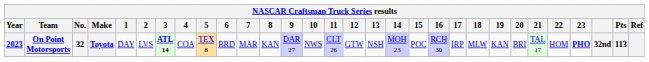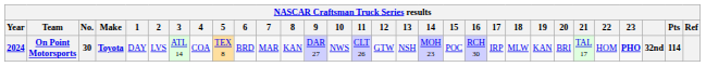 <table class="wikitable" style="text-align:center; font-size:75%">
 <tr>
 <th colspan=30><a href='#'>NASCAR Craftsman Truck Series</a> results</th>
 </tr>
 <tr>
 <th>Year</th>
 <th>Team</th>
 <th>No.</th>
 <th>Make</th>
 <th>1</th>
 <th>2</th>
 <th>3</th>
 <th>4</th>
 <th>5</th>
 <th>6</th>
 <th>7</th>
 <th>8</th>
 <th>9</th>
 <th>10</th>
 <th>11</th>
 <th>12</th>
 <th>13</th>
 <th>14</th>
 <th>15</th>
 <th>16</th>
 <th>17</th>
 <th>18</th>
 <th>19</th>
 <th>20</th>
 <th>21</th>
 <th>22</th>
 <th>23</th>
 <th></th>
 <th>Pts</th>
 <th>Ref</th>
 </tr>
 <tr>
-<th><a href='#'>2023</a></th>
+<th><a href='#'>2024</a></th>
 <th><a href='#'>On Point Motorsports</a></th>
-<th>32</th>
+<th>30</th>
 <th><a href='#'>Toyota</a></th>
 <td><a href='#'>DAY</a></td>
 <td><a href='#'>LVS</a></td>
-<td style="background:#DFFFDF;"><strong><a href='#'>ATL</a><br><small>14</small></strong></td>
+<td style="background:#DFFFDF;"><a href='#'>ATL</a><br><small>14</small></td>
 <td><a href='#'>COA</a></td>
 <td style="background:#FFDF9F;"><a href='#'>TEX</a><br><small>8</small></td>
 <td><a href='#'>BRD</a></td>
 <td><a href='#'>MAR</a></td>
 <td><a href='#'>KAN</a></td>
 <td style="background:#CFCFFF;"><a href='#'>DAR</a><br><small>27</small></td>
 <td><a href='#'>NWS</a></td>
 <td style="background:#CFCFFF;"><a href='#'>CLT</a><br><small>26</small></td>
 <td><a href='#'>GTW</a></td>
 <td><a href='#'>NSH</a></td>
 <td style="background:#CFCFFF;"><a href='#'>MOH</a><br><small>23</small></td>
 <td><a href='#'>POC</a></td>
 <td style="background:#CFCFFF;"><a href='#'>RCH</a><br><small>30</small></td>
 <td><a href='#'>IRP</a></td>
 <td><a href='#'>MLW</a></td>
 <td><a href='#'>KAN</a></td>
 <td><a href='#'>BRI</a></td>
 <td style="background:#DFFFDF;"><a href='#'>TAL</a><br><small>17</small></td>
 <td><a href='#'>HOM</a></td>
 <td><strong><a href='#'>PHO</a></strong></td>
 <th>32nd</th>
-<th>113</th>
+<th>114</th>
 <th></th>
 </tr>
 </table>
